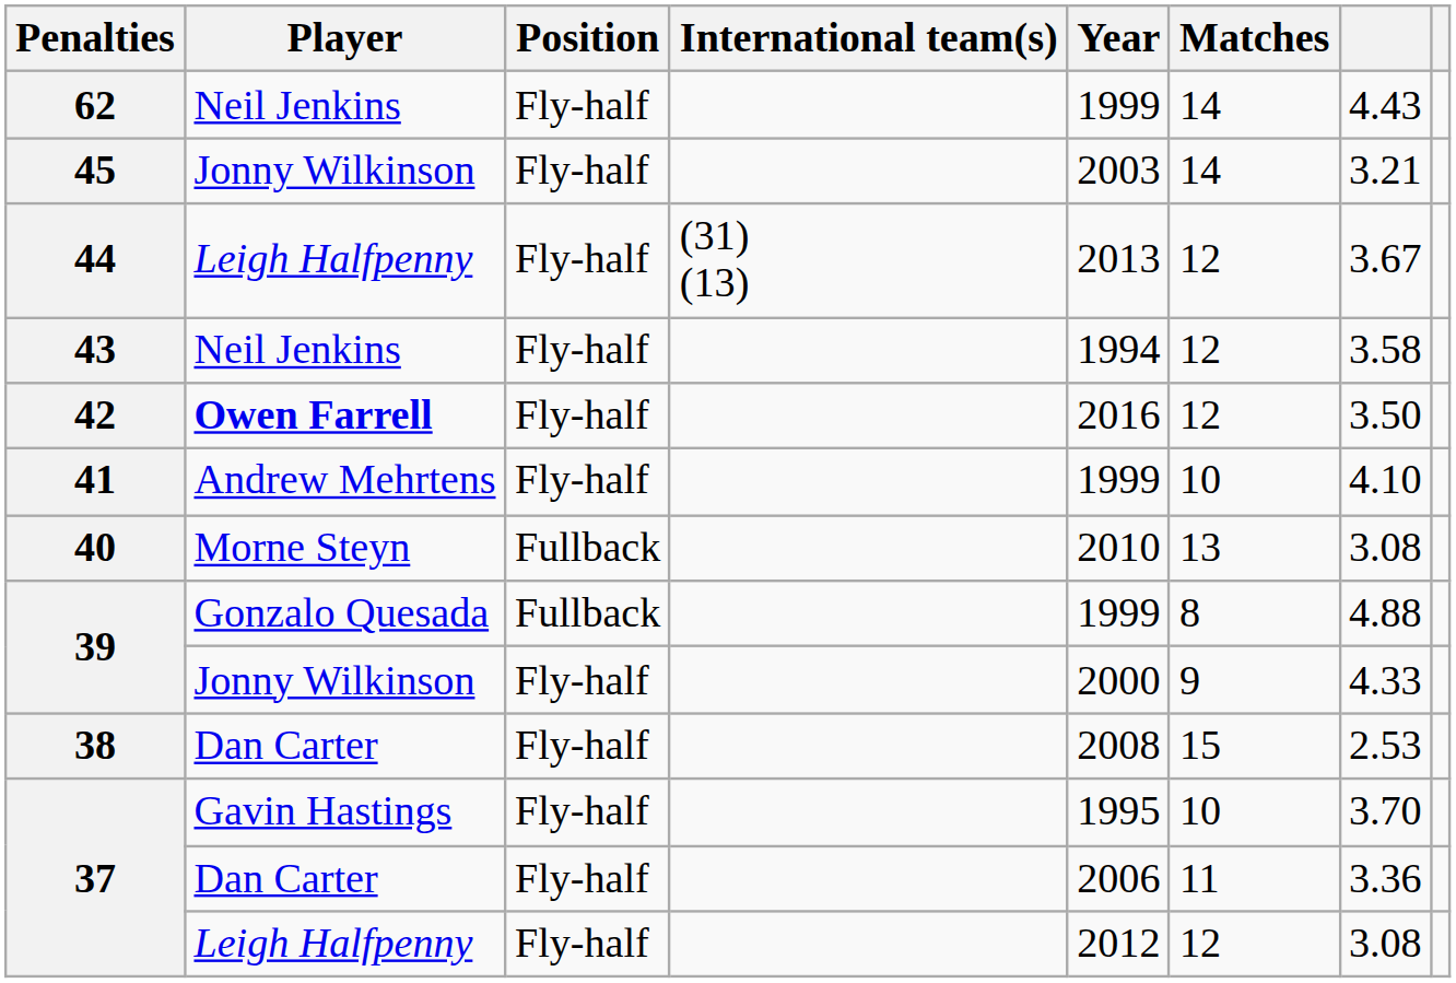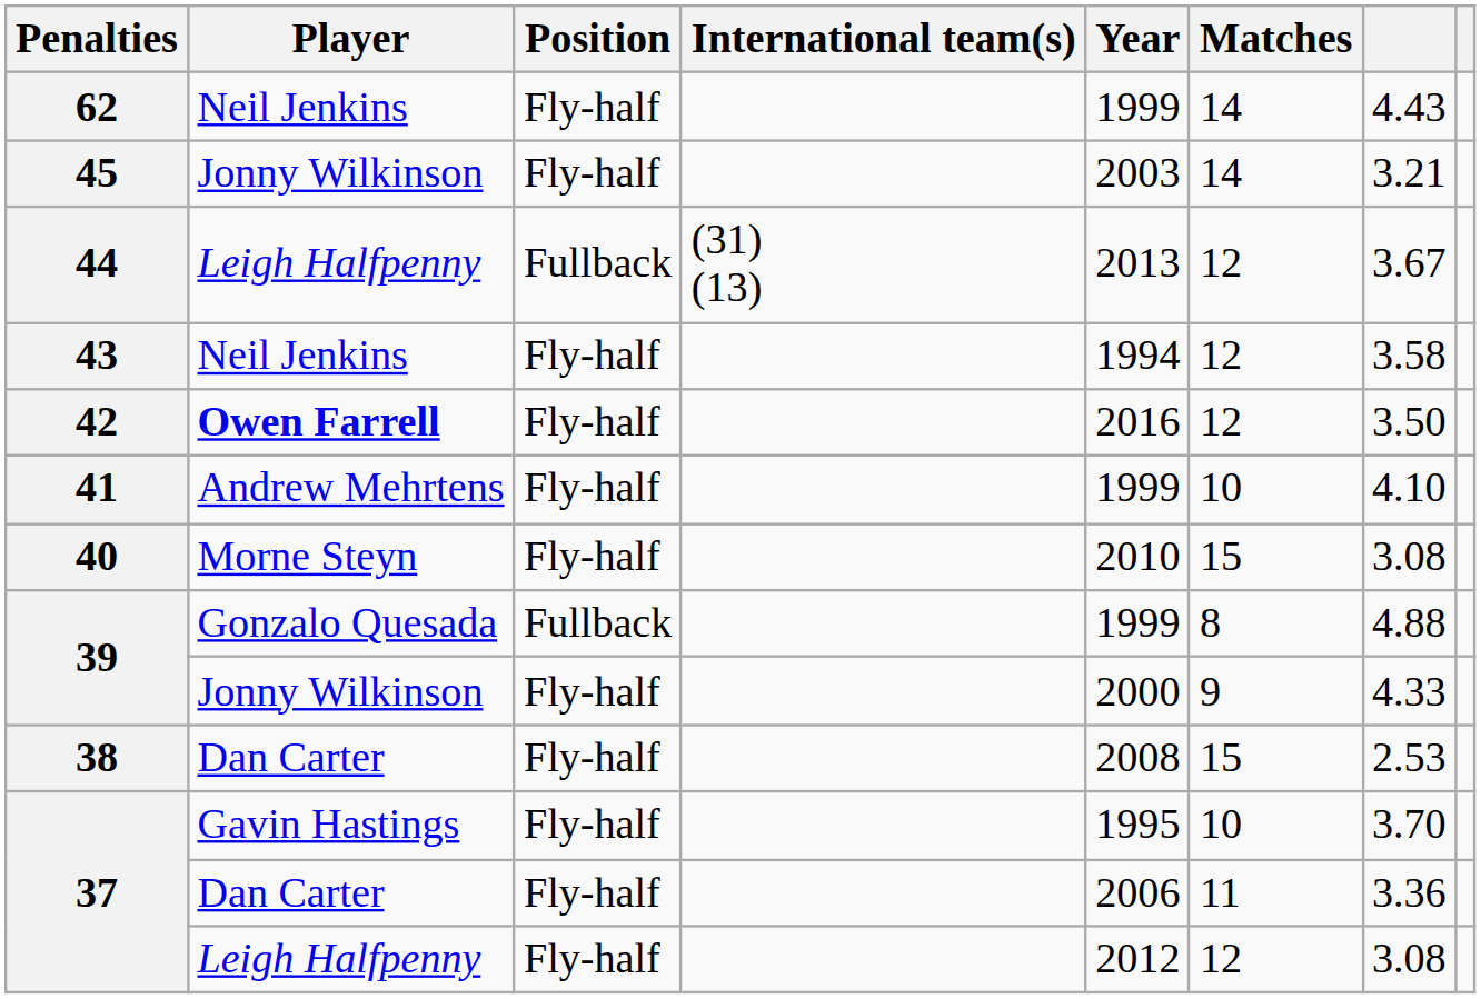 <table class="wikitable sortable">
 <tr>
 <th>Penalties</th>
 <th>Player</th>
 <th>Position</th>
 <th>International team(s)</th>
 <th>Year</th>
 <th>Matches</th>
 <th></th>
 <th></th>
 </tr>
 <tr>
 <th>62</th>
 <td><a href='#'>Neil Jenkins</a></td>
 <td>Fly-half</td>
 <td></td>
 <td>1999</td>
 <td>14</td>
 <td>4.43</td>
 <td></td>
 </tr>
 <tr>
 <th>45</th>
 <td><a href='#'>Jonny Wilkinson</a></td>
 <td>Fly-half</td>
 <td></td>
 <td>2003</td>
 <td>14</td>
 <td>3.21</td>
 <td></td>
 </tr>
 <tr>
 <th>44</th>
 <td><em><a href='#'>Leigh Halfpenny</a></em></td>
-<td>Fly-half</td>
+<td>Fullback</td>
 <td> (31)<br> (13)</td>
 <td>2013</td>
 <td>12</td>
 <td>3.67</td>
 <td></td>
 </tr>
 <tr>
 <th>43</th>
 <td><a href='#'>Neil Jenkins</a></td>
 <td>Fly-half</td>
 <td></td>
 <td>1994</td>
 <td>12</td>
 <td>3.58</td>
 <td></td>
 </tr>
 <tr>
 <th>42</th>
 <td><strong><a href='#'>Owen Farrell</a></strong></td>
 <td>Fly-half</td>
 <td></td>
 <td>2016</td>
 <td>12</td>
 <td>3.50</td>
 <td></td>
 </tr>
 <tr>
 <th>41</th>
 <td><a href='#'>Andrew Mehrtens</a></td>
 <td>Fly-half</td>
 <td></td>
 <td>1999</td>
 <td>10</td>
 <td>4.10</td>
 <td></td>
 </tr>
 <tr>
 <th>40</th>
 <td><a href='#'>Morne Steyn</a></td>
-<td>Fullback</td>
+<td>Fly-half</td>
 <td></td>
 <td>2010</td>
-<td>13</td>
+<td>15</td>
 <td>3.08</td>
 <td></td>
 </tr>
 <tr>
 <th rowspan=2>39</th>
 <td><a href='#'>Gonzalo Quesada</a></td>
 <td>Fullback</td>
 <td></td>
 <td>1999</td>
 <td>8</td>
 <td>4.88</td>
 <td></td>
 </tr>
 <tr>
 <td><a href='#'>Jonny Wilkinson</a></td>
 <td>Fly-half</td>
 <td></td>
 <td>2000</td>
 <td>9</td>
 <td>4.33</td>
 <td></td>
 </tr>
 <tr>
 <th>38</th>
 <td><a href='#'>Dan Carter</a></td>
 <td>Fly-half</td>
 <td></td>
 <td>2008</td>
 <td>15</td>
 <td>2.53</td>
 <td></td>
 </tr>
 <tr>
 <th rowspan=3>37</th>
 <td><a href='#'>Gavin Hastings</a></td>
 <td>Fly-half</td>
 <td></td>
 <td>1995</td>
 <td>10</td>
 <td>3.70</td>
 <td></td>
 </tr>
 <tr>
 <td><a href='#'>Dan Carter</a></td>
 <td>Fly-half</td>
 <td></td>
 <td>2006</td>
 <td>11</td>
 <td>3.36</td>
 <td></td>
 </tr>
 <tr>
 <td><em><a href='#'>Leigh Halfpenny</a></em></td>
 <td>Fly-half</td>
 <td></td>
 <td>2012</td>
 <td>12</td>
 <td>3.08</td>
 <td></td>
 </tr>
 </table>
